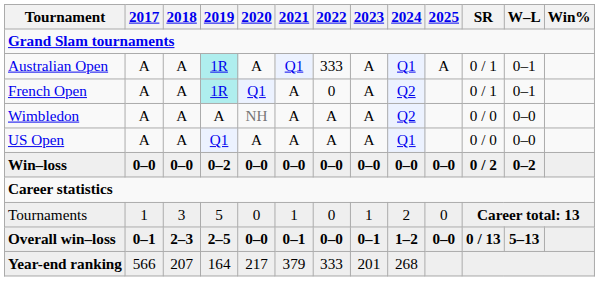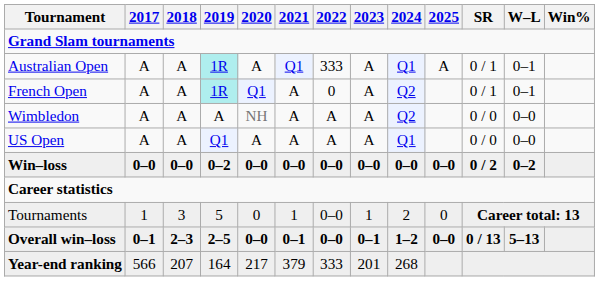 <table class=wikitable style=text-align:center;font-size:97%>
 <tr>
 <th>Tournament</th>
 <th><a href='#'>2017</a></th>
 <th><a href='#'>2018</a></th>
 <th><a href='#'>2019</a></th>
 <th><a href='#'>2020</a></th>
 <th><a href='#'>2021</a></th>
 <th><a href='#'>2022</a></th>
 <th><a href='#'>2023</a></th>
 <th><a href='#'>2024</a></th>
 <th><a href='#'>2025</a></th>
 <th>SR</th>
 <th>W–L</th>
 <th>Win%</th>
 </tr>
 <tr>
 <td colspan="13" align="left"><strong><a href='#'>Grand Slam tournaments</a></strong></td>
 </tr>
 <tr>
 <td align=left><a href='#'>Australian Open</a></td>
 <td>A</td>
 <td>A</td>
 <td bgcolor=afeeee><a href='#'>1R</a></td>
 <td>A</td>
 <td bgcolor=ecf2ff><a href='#'>Q1</a></td>
 <td>333</td>
 <td>A</td>
 <td bgcolor=ecf2ff><a href='#'>Q1</a></td>
 <td>A</td>
 <td>0 / 1</td>
 <td>0–1</td>
 <td></td>
 </tr>
 <tr>
 <td align=left><a href='#'>French Open</a></td>
 <td>A</td>
 <td>A</td>
 <td bgcolor=afeeee><a href='#'>1R</a></td>
 <td bgcolor=ecf2ff><a href='#'>Q1</a></td>
 <td>A</td>
 <td>0</td>
 <td>A</td>
 <td bgcolor=ecf2ff><a href='#'>Q2</a></td>
 <td></td>
 <td>0 / 1</td>
 <td>0–1</td>
 <td></td>
 </tr>
 <tr>
 <td align=left><a href='#'>Wimbledon</a></td>
 <td>A</td>
 <td>A</td>
 <td>A</td>
 <td style="color:#767676">NH</td>
 <td>A</td>
 <td>A</td>
 <td>A</td>
 <td bgcolor=ecf2ff><a href='#'>Q2</a></td>
 <td></td>
 <td>0 / 0</td>
 <td>0–0</td>
 <td></td>
 </tr>
 <tr>
 <td align=left><a href='#'>US Open</a></td>
 <td>A</td>
 <td>A</td>
 <td bgcolor=ecf2ff><a href='#'>Q1</a></td>
 <td>A</td>
 <td>A</td>
 <td>A</td>
 <td>A</td>
 <td bgcolor=ecf2ff><a href='#'>Q1</a></td>
 <td></td>
 <td>0 / 0</td>
 <td>0–0</td>
 <td></td>
 </tr>
 <tr style="font-weight:bold; background:#efefef;">
 <td style=text-align:left>Win–loss</td>
 <td>0–0</td>
 <td>0–0</td>
 <td>0–2</td>
 <td>0–0</td>
 <td>0–0</td>
 <td>0–0</td>
 <td>0–0</td>
 <td>0–0</td>
 <td>0–0</td>
 <td>0 / 2</td>
 <td>0–2</td>
 <td></td>
 </tr>
 <tr>
 <td colspan="13" align="left"><strong>Career statistics</strong></td>
 </tr>
 <tr bgcolor=efefef>
 <td align=left>Tournaments</td>
 <td>1</td>
 <td>3</td>
 <td>5</td>
 <td>0</td>
 <td>1</td>
-<td>0</td>
+<td>0–0</td>
 <td>1</td>
 <td>2</td>
 <td>0</td>
 <td colspan="3"><strong>Career total: 13</strong></td>
 </tr>
 <tr style="font-weight:bold; background:#efefef;">
 <td style=text-align:left>Overall win–loss</td>
 <td>0–1</td>
 <td>2–3</td>
 <td>2–5</td>
 <td>0–0</td>
 <td>0–1</td>
 <td>0–0</td>
 <td>0–1</td>
 <td>1–2</td>
 <td>0–0</td>
 <td>0 / 13</td>
 <td>5–13</td>
 <td></td>
 </tr>
 <tr bgcolor=efefef>
 <td align=left><strong>Year-end ranking</strong></td>
 <td>566</td>
 <td>207</td>
 <td>164</td>
 <td>217</td>
 <td>379</td>
 <td>333</td>
 <td>201</td>
 <td>268</td>
 <td></td>
 <td colspan="3"></td>
 </tr>
 </table>
